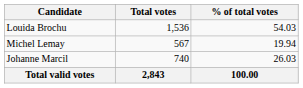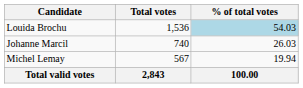 <table style="width:475px;" class="wikitable">
 <tr bgcolor="#EEEEEE">
 <th align="left">Candidate</th>
 <th align="right">Total votes</th>
 <th align="right">% of total votes</th>
 </tr>
 <tr>
 <td align="left">Louida Brochu</td>
 <td align="right">1,536</td>
-<td align="right">54.03</td>
+<td align="right" style="background: lightblue;">54.03</td>
+</tr>
+<tr>
+<td align="left">Johanne Marcil</td>
+<td align="right">740</td>
+<td align="right">26.03</td>
 </tr>
 <tr>
 <td align="left">Michel Lemay</td>
 <td align="right">567</td>
 <td align="right">19.94</td>
-</tr>
-<tr>
-<td align="left">Johanne Marcil</td>
-<td align="right">740</td>
-<td align="right">26.03</td>
 </tr>
 <tr bgcolor="#EEEEEE">
 <th align="left">Total valid votes</th>
 <th align="right"><strong>2,843</strong></th>
 <th align="right"><strong>100.00</strong></th>
 </tr>
 </table>
